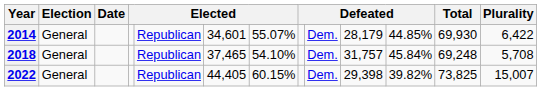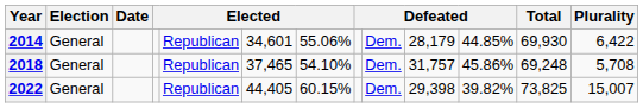 <table class=wikitable>
 <tr>
 <th>Year</th>
 <th>Election</th>
 <th>Date</th>
 <th ! colspan="4">Elected</th>
 <th ! colspan="4">Defeated</th>
 <th>Total</th>
 <th>Plurality</th>
 </tr>
 <tr>
 <th valign="top"><a href='#'>2014</a></th>
 <td valign="top">General</td>
 <td valign="top"></td>
 <td valign="top"></td>
 <td valign="top" ><a href='#'>Republican</a></td>
 <td valign="top" align="right">34,601</td>
-<td valign="top" align="right">55.07%</td>
+<td valign="top" align="right">55.06%</td>
 <td valign="top"></td>
 <td valign="top" ><a href='#'>Dem.</a></td>
 <td valign="top" align="right">28,179</td>
 <td valign="top" align="right">44.85%</td>
 <td valign="top" align="right">69,930</td>
 <td valign="top" align="right">6,422</td>
 </tr>
 <tr>
 <th valign="top"><a href='#'>2018</a></th>
 <td valign="top">General</td>
 <td valign="top"></td>
 <td valign="top"></td>
 <td valign="top" ><a href='#'>Republican</a></td>
 <td valign="top" align="right">37,465</td>
 <td valign="top" align="right">54.10%</td>
 <td valign="top"></td>
 <td valign="top" ><a href='#'>Dem.</a></td>
 <td valign="top" align="right">31,757</td>
-<td valign="top" align="right">45.84%</td>
+<td valign="top" align="right">45.86%</td>
 <td valign="top" align="right">69,248</td>
 <td valign="top" align="right">5,708</td>
 </tr>
 <tr>
 <th valign="top"><a href='#'>2022</a></th>
 <td valign="top">General</td>
 <td valign="top"></td>
 <td valign="top"></td>
 <td valign="top" ><a href='#'>Republican</a></td>
 <td valign="top" align="right">44,405</td>
 <td valign="top" align="right">60.15%</td>
 <td valign="top"></td>
 <td valign="top" ><a href='#'>Dem.</a></td>
 <td valign="top" align="right">29,398</td>
 <td valign="top" align="right">39.82%</td>
 <td valign="top" align="right">73,825</td>
 <td valign="top" align="right">15,007</td>
 </tr>
 </table>
